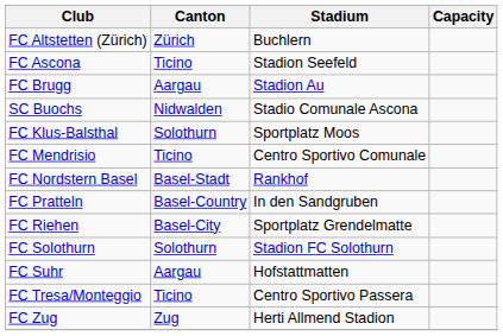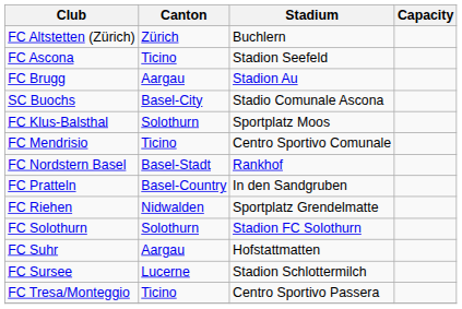 <table class="wikitable">
 <tr>
 <th>Club</th>
 <th>Canton</th>
 <th>Stadium</th>
 <th>Capacity</th>
 </tr>
 <tr>
 <td><a href='#'>FC Altstetten</a> (Zürich)</td>
 <td><a href='#'>Zürich</a></td>
 <td>Buchlern</td>
 <td></td>
 </tr>
 <tr>
 <td><a href='#'>FC Ascona</a></td>
 <td><a href='#'>Ticino</a></td>
 <td>Stadion Seefeld</td>
 <td></td>
 </tr>
 <tr>
 <td><a href='#'>FC Brugg</a></td>
 <td><a href='#'>Aargau</a></td>
 <td><a href='#'>Stadion Au</a></td>
 <td></td>
 </tr>
 <tr>
 <td><a href='#'>SC Buochs</a></td>
-<td><a href='#'>Nidwalden</a></td>
+<td><a href='#'>Basel-City</a></td>
 <td>Stadio Comunale Ascona</td>
 <td></td>
 </tr>
 <tr>
 <td><a href='#'>FC Klus-Balsthal</a></td>
 <td><a href='#'>Solothurn</a></td>
 <td>Sportplatz Moos</td>
 <td></td>
 </tr>
 <tr>
 <td><a href='#'>FC Mendrisio</a></td>
 <td><a href='#'>Ticino</a></td>
 <td>Centro Sportivo Comunale</td>
 <td></td>
 </tr>
 <tr>
 <td><a href='#'>FC Nordstern Basel</a></td>
 <td><a href='#'>Basel-Stadt</a></td>
 <td><a href='#'>Rankhof</a></td>
 <td></td>
 </tr>
 <tr>
 <td><a href='#'>FC Pratteln</a></td>
 <td><a href='#'>Basel-Country</a></td>
 <td>In den Sandgruben</td>
 <td></td>
 </tr>
 <tr>
 <td><a href='#'>FC Riehen</a></td>
-<td><a href='#'>Basel-City</a></td>
+<td><a href='#'>Nidwalden</a></td>
 <td>Sportplatz Grendelmatte</td>
 <td></td>
 </tr>
 <tr>
 <td><a href='#'>FC Solothurn</a></td>
 <td><a href='#'>Solothurn</a></td>
 <td><a href='#'>Stadion FC Solothurn</a></td>
 <td></td>
 </tr>
 <tr>
 <td><a href='#'>FC Suhr</a></td>
 <td><a href='#'>Aargau</a></td>
 <td>Hofstattmatten</td>
 <td></td>
 </tr>
 <tr>
+<td><a href='#'>FC Sursee</a></td>
+<td><a href='#'>Lucerne</a></td>
+<td>Stadion Schlottermilch</td>
+<td></td>
+</tr>
+<tr>
 <td><a href='#'>FC Tresa/Monteggio</a></td>
 <td><a href='#'>Ticino</a></td>
 <td>Centro Sportivo Passera</td>
 <td></td>
 </tr>
 <tr>
-<td><a href='#'>FC Zug</a></td>
-<td><a href='#'>Zug</a></td>
-<td>Herti Allmend Stadion</td>
-<td></td>
-</tr>
-<tr>
 </tr>
 </table>
